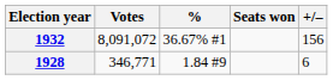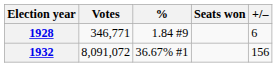 <table class=wikitable style="text-align: right;">
 <tr>
 <th>Election year</th>
 <th>Votes</th>
 <th>%</th>
 <th>Seats won</th>
 <th>+/–</th>
 </tr>
 <tr>
+<th><a href='#'>1928</a></th>
+<td>346,771</td>
+<td>1.84 #9</td>
+<td align=left></td>
+<td align=left> 6</td>
+</tr>
+<tr>
 <th><a href='#'>1932</a></th>
 <td>8,091,072</td>
 <td>36.67% #1</td>
 <td align=left></td>
 <td align=left> 156</td>
 </tr>
-<tr>
-<th><a href='#'>1928</a></th>
-<td>346,771</td>
-<td>1.84 #9</td>
-<td align=left></td>
-<td align=left> 6</td>
-</tr>
 </table>
